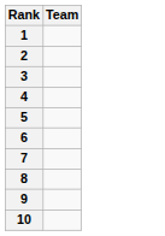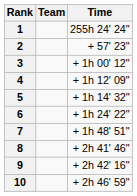 <table class="wikitable">
 <tr>
 <th scope="col">Rank</th>
 <th scope="col">Team</th>
+<th scope="col">Time</th>
 </tr>
 <tr>
 <th scope="row">1</th>
 <td>  </td>
+<td style="text-align:right;">255h 24' 24"</td>
 </tr>
 <tr>
 <th scope="row">2</th>
 <td> </td>
+<td style="text-align:right;">+ 57' 23"</td>
 </tr>
 <tr>
 <th scope="row">3</th>
 <td></td>
+<td style="text-align:right;">+ 1h 00' 12"</td>
 </tr>
 <tr>
 <th scope="row">4</th>
 <td> </td>
+<td style="text-align:right;">+ 1h 12' 09"</td>
 </tr>
 <tr>
 <th scope="row">5</th>
 <td> </td>
+<td style="text-align:right;">+ 1h 14' 32"</td>
 </tr>
 <tr>
 <th scope="row">6</th>
 <td> </td>
+<td style="text-align:right;">+ 1h 24' 22"</td>
 </tr>
 <tr>
 <th scope="row">7</th>
 <td> </td>
+<td style="text-align:right;">+ 1h 48' 51"</td>
 </tr>
 <tr>
 <th scope="row">8</th>
 <td> </td>
+<td style="text-align:right;">+ 2h 41' 46"</td>
 </tr>
 <tr>
 <th scope="row">9</th>
 <td> </td>
+<td style="text-align:right;">+ 2h 42' 16"</td>
 </tr>
 <tr>
 <th scope="row">10</th>
 <td> </td>
+<td style="text-align:right;">+ 2h 46' 59"</td>
 </tr>
 </table>
